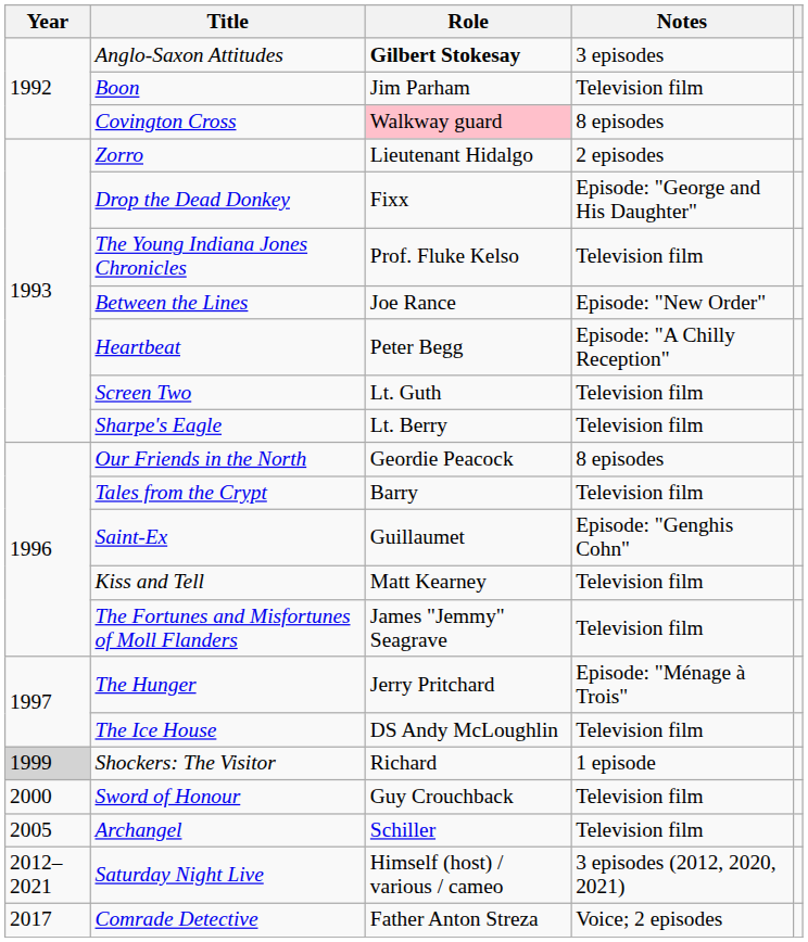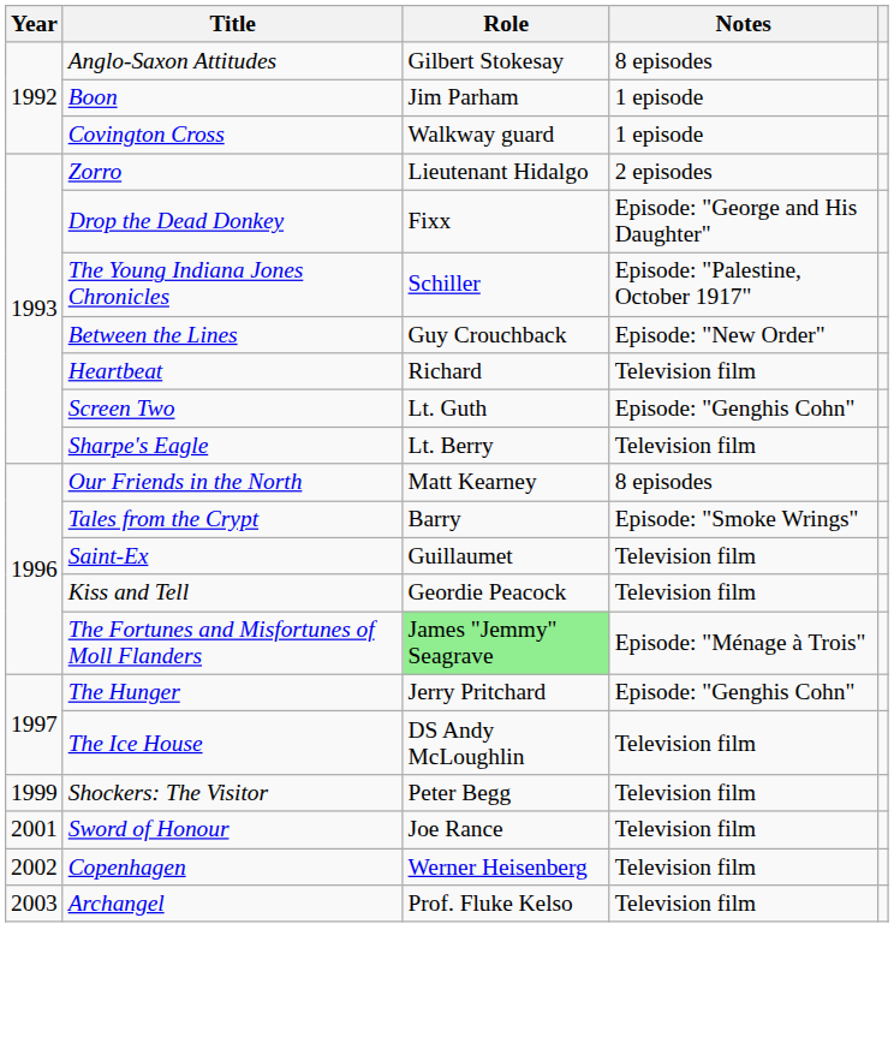 <table class="wikitable sortable">
 <tr>
 <th>Year</th>
 <th>Title</th>
 <th>Role</th>
 <th class="unsortable">Notes</th>
 <th class="unsortable"></th>
 </tr>
 <tr>
 <td rowspan="3">1992</td>
 <td><em>Anglo-Saxon Attitudes</em></td>
-<td><strong>Gilbert Stokesay</strong></td>
-<td>3 episodes</td>
+<td>Gilbert Stokesay</td>
+<td>8 episodes</td>
 <td></td>
 </tr>
 <tr>
 <td><em><a href='#'>Boon</a></em></td>
 <td>Jim Parham</td>
-<td>Television film</td>
+<td>1 episode</td>
 <td></td>
 </tr>
 <tr>
 <td><em><a href='#'>Covington Cross</a></em></td>
-<td style="background: pink;">Walkway guard</td>
-<td>8 episodes</td>
+<td>Walkway guard</td>
+<td>1 episode</td>
 <td></td>
 </tr>
 <tr>
 <td rowspan="7">1993</td>
 <td><em><a href='#'>Zorro</a></em></td>
 <td>Lieutenant Hidalgo</td>
 <td>2 episodes</td>
 <td></td>
 </tr>
 <tr>
 <td><em><a href='#'>Drop the Dead Donkey</a></em></td>
 <td>Fixx</td>
 <td>Episode: "George and His Daughter"</td>
 <td></td>
 </tr>
 <tr>
 <td><em><a href='#'>The Young Indiana Jones Chronicles</a></em></td>
-<td>Prof. Fluke Kelso</td>
-<td>Television film</td>
+<td><a href='#'>Schiller</a></td>
+<td>Episode: "Palestine, October 1917"</td>
 <td></td>
 </tr>
 <tr>
 <td><em><a href='#'>Between the Lines</a></em></td>
-<td>Joe Rance</td>
+<td>Guy Crouchback</td>
 <td>Episode: "New Order"</td>
 <td></td>
 </tr>
 <tr>
 <td><em><a href='#'>Heartbeat</a></em></td>
-<td>Peter Begg</td>
-<td>Episode: "A Chilly Reception"</td>
+<td>Richard</td>
+<td>Television film</td>
 <td></td>
 </tr>
 <tr>
 <td><em><a href='#'>Screen Two</a></em></td>
 <td>Lt. Guth</td>
-<td>Television film</td>
+<td>Episode: "Genghis Cohn"</td>
 <td></td>
 </tr>
 <tr>
 <td><em><a href='#'>Sharpe's Eagle</a></em></td>
 <td>Lt. Berry</td>
 <td>Television film</td>
 <td></td>
 </tr>
 <tr>
 <td rowspan="5">1996</td>
 <td><em><a href='#'>Our Friends in the North</a></em></td>
-<td>Geordie Peacock</td>
+<td>Matt Kearney</td>
 <td>8 episodes</td>
 <td></td>
 </tr>
 <tr>
 <td><em><a href='#'>Tales from the Crypt</a></em></td>
 <td>Barry</td>
-<td>Television film</td>
+<td>Episode: "Smoke Wrings"</td>
 <td></td>
 </tr>
 <tr>
 <td><em><a href='#'>Saint-Ex</a></em></td>
 <td>Guillaumet</td>
-<td>Episode: "Genghis Cohn"</td>
+<td>Television film</td>
 <td></td>
 </tr>
 <tr>
 <td><em>Kiss and Tell</em></td>
-<td>Matt Kearney</td>
+<td>Geordie Peacock</td>
 <td>Television film</td>
 <td></td>
 </tr>
 <tr>
 <td><em><a href='#'>The Fortunes and Misfortunes of Moll Flanders</a></em></td>
-<td>James "Jemmy" Seagrave</td>
-<td>Television film</td>
+<td style="background: lightgreen;">James "Jemmy" Seagrave</td>
+<td>Episode: "Ménage à Trois"</td>
 <td></td>
 </tr>
 <tr>
 <td rowspan="2">1997</td>
 <td><em><a href='#'>The Hunger</a></em></td>
 <td>Jerry Pritchard</td>
-<td>Episode: "Ménage à Trois"</td>
+<td>Episode: "Genghis Cohn"</td>
 <td></td>
 </tr>
 <tr>
 <td><em><a href='#'>The Ice House</a></em></td>
 <td>DS Andy McLoughlin</td>
 <td>Television film</td>
 <td></td>
 </tr>
 <tr>
-<td style="background: lightgrey;">1999</td>
+<td>1999</td>
 <td><em>Shockers: The Visitor</em></td>
-<td>Richard</td>
-<td>1 episode</td>
-<td></td>
-</tr>
-<tr>
-<td>2000</td>
-<td><em><a href='#'>Sword of Honour</a></em></td>
-<td>Guy Crouchback</td>
+<td>Peter Begg</td>
 <td>Television film</td>
 <td></td>
 </tr>
 <tr>
-<td>2005</td>
-<td><em><a href='#'>Archangel</a></em></td>
-<td><a href='#'>Schiller</a></td>
+<td>2001</td>
+<td><em><a href='#'>Sword of Honour</a></em></td>
+<td>Joe Rance</td>
 <td>Television film</td>
 <td></td>
 </tr>
 <tr>
-<td>2012–2021</td>
-<td><em><a href='#'>Saturday Night Live</a></em></td>
-<td>Himself (host) / various / cameo</td>
-<td>3 episodes (2012, 2020, 2021)</td>
+<td>2002</td>
+<td><em><a href='#'>Copenhagen</a></em></td>
+<td><a href='#'>Werner Heisenberg</a></td>
+<td>Television film</td>
 <td></td>
 </tr>
 <tr>
-<td>2017</td>
-<td><em><a href='#'>Comrade Detective</a></em></td>
-<td>Father Anton Streza</td>
-<td>Voice; 2 episodes</td>
+<td>2003</td>
+<td><em><a href='#'>Archangel</a></em></td>
+<td>Prof. Fluke Kelso</td>
+<td>Television film</td>
 <td></td>
 </tr>
 </table>
